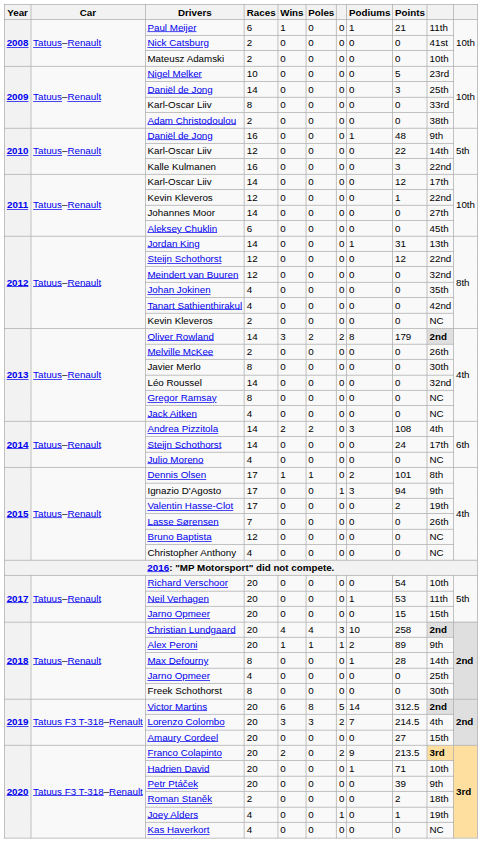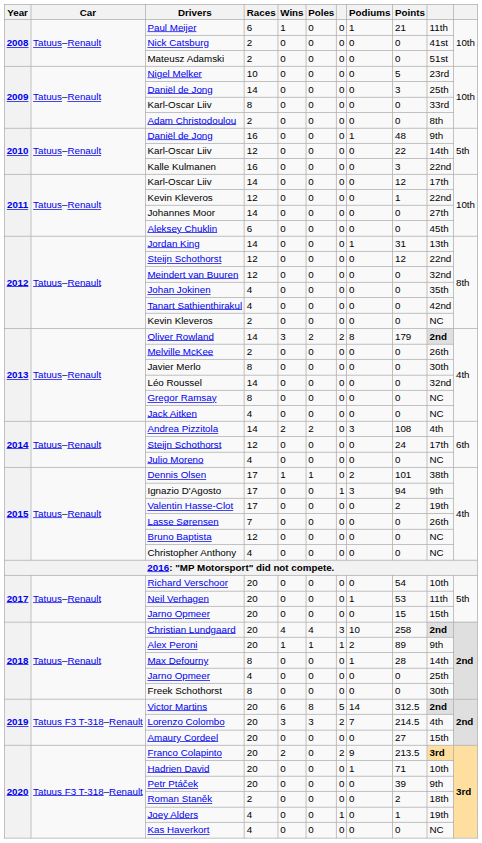 <table class="wikitable" style="font-size:85%">
 <tr>
 <th>Year</th>
 <th>Car</th>
 <th>Drivers</th>
 <th>Races</th>
 <th>Wins</th>
 <th>Poles</th>
 <th></th>
 <th>Podiums</th>
 <th>Points</th>
 <th></th>
 <th></th>
 </tr>
 <tr>
 <th rowspan=3><a href='#'>2008</a></th>
 <td rowspan=3><a href='#'>Tatuus</a>–<a href='#'>Renault</a></td>
 <td> <a href='#'>Paul Meijer</a></td>
 <td>6</td>
 <td>1</td>
 <td>0</td>
 <td>0</td>
 <td>1</td>
 <td>21</td>
 <td>11th</td>
 <td rowspan=3>10th</td>
 </tr>
 <tr>
 <td> <a href='#'>Nick Catsburg</a></td>
 <td>2</td>
 <td>0</td>
 <td>0</td>
 <td>0</td>
 <td>0</td>
 <td>0</td>
 <td>41st</td>
 </tr>
 <tr>
 <td> Mateusz Adamski</td>
 <td>2</td>
 <td>0</td>
 <td>0</td>
 <td>0</td>
 <td>0</td>
 <td>0</td>
-<td>10th</td>
+<td>51st</td>
 </tr>
 <tr>
 <th rowspan=4><a href='#'>2009</a></th>
 <td rowspan=4><a href='#'>Tatuus</a>–<a href='#'>Renault</a></td>
 <td> <a href='#'>Nigel Melker</a></td>
 <td>10</td>
 <td>0</td>
 <td>0</td>
 <td>0</td>
 <td>0</td>
 <td>5</td>
 <td>23rd</td>
 <td rowspan=4>10th</td>
 </tr>
 <tr>
 <td> <a href='#'>Daniël de Jong</a></td>
 <td>14</td>
 <td>0</td>
 <td>0</td>
 <td>0</td>
 <td>0</td>
 <td>3</td>
 <td>25th</td>
 </tr>
 <tr>
 <td> Karl-Oscar Liiv</td>
 <td>8</td>
 <td>0</td>
 <td>0</td>
 <td>0</td>
 <td>0</td>
 <td>0</td>
 <td>33rd</td>
 </tr>
 <tr>
 <td> <a href='#'>Adam Christodoulou</a></td>
 <td>2</td>
 <td>0</td>
 <td>0</td>
 <td>0</td>
 <td>0</td>
 <td>0</td>
-<td>38th</td>
+<td>8th</td>
 </tr>
 <tr>
 <th rowspan=3><a href='#'>2010</a></th>
 <td rowspan=3><a href='#'>Tatuus</a>–<a href='#'>Renault</a></td>
 <td> <a href='#'>Daniël de Jong</a></td>
 <td>16</td>
 <td>0</td>
 <td>0</td>
 <td>0</td>
 <td>1</td>
 <td>48</td>
 <td>9th</td>
 <td rowspan=3>5th</td>
 </tr>
 <tr>
 <td> Karl-Oscar Liiv</td>
 <td>12</td>
 <td>0</td>
 <td>0</td>
 <td>0</td>
 <td>0</td>
 <td>22</td>
 <td>14th</td>
 </tr>
 <tr>
 <td> Kalle Kulmanen</td>
 <td>16</td>
 <td>0</td>
 <td>0</td>
 <td>0</td>
 <td>0</td>
 <td>3</td>
 <td>22nd</td>
 </tr>
 <tr>
 <th rowspan=4><a href='#'>2011</a></th>
 <td rowspan=4><a href='#'>Tatuus</a>–<a href='#'>Renault</a></td>
 <td> Karl-Oscar Liiv</td>
 <td>14</td>
 <td>0</td>
 <td>0</td>
 <td>0</td>
 <td>0</td>
 <td>12</td>
 <td>17th</td>
 <td rowspan=4>10th</td>
 </tr>
 <tr>
 <td> Kevin Kleveros</td>
 <td>12</td>
 <td>0</td>
 <td>0</td>
 <td>0</td>
 <td>0</td>
 <td>1</td>
 <td>22nd</td>
 </tr>
 <tr>
 <td> Johannes Moor</td>
 <td>14</td>
 <td>0</td>
 <td>0</td>
 <td>0</td>
 <td>0</td>
 <td>0</td>
 <td>27th</td>
 </tr>
 <tr>
 <td> <a href='#'>Aleksey Chuklin</a></td>
 <td>6</td>
 <td>0</td>
 <td>0</td>
 <td>0</td>
 <td>0</td>
 <td>0</td>
 <td>45th</td>
 </tr>
 <tr>
 <th rowspan=6><a href='#'>2012</a></th>
 <td rowspan=6><a href='#'>Tatuus</a>–<a href='#'>Renault</a></td>
 <td> <a href='#'>Jordan King</a></td>
 <td>14</td>
 <td>0</td>
 <td>0</td>
 <td>0</td>
 <td>1</td>
 <td>31</td>
 <td>13th</td>
 <td rowspan=6>8th</td>
 </tr>
 <tr>
 <td> <a href='#'>Steijn Schothorst</a></td>
 <td>12</td>
 <td>0</td>
 <td>0</td>
 <td>0</td>
 <td>0</td>
 <td>12</td>
 <td>22nd</td>
 </tr>
 <tr>
 <td> <a href='#'>Meindert van Buuren</a></td>
 <td>12</td>
 <td>0</td>
 <td>0</td>
 <td>0</td>
 <td>0</td>
 <td>0</td>
 <td>32nd</td>
 </tr>
 <tr>
 <td> <a href='#'>Johan Jokinen</a></td>
 <td>4</td>
 <td>0</td>
 <td>0</td>
 <td>0</td>
 <td>0</td>
 <td>0</td>
 <td>35th</td>
 </tr>
 <tr>
 <td> <a href='#'>Tanart Sathienthirakul</a></td>
 <td>4</td>
 <td>0</td>
 <td>0</td>
 <td>0</td>
 <td>0</td>
 <td>0</td>
 <td>42nd</td>
 </tr>
 <tr>
 <td> Kevin Kleveros</td>
 <td>2</td>
 <td>0</td>
 <td>0</td>
 <td>0</td>
 <td>0</td>
 <td>0</td>
 <td>NC</td>
 </tr>
 <tr>
 <th rowspan=6><a href='#'>2013</a></th>
 <td rowspan=6><a href='#'>Tatuus</a>–<a href='#'>Renault</a></td>
 <td> <a href='#'>Oliver Rowland</a></td>
 <td>14</td>
 <td>3</td>
 <td>2</td>
 <td>2</td>
 <td>8</td>
 <td>179</td>
 <td style="background:#DFDFDF;"><strong>2nd</strong></td>
 <td rowspan=6>4th</td>
 </tr>
 <tr>
 <td> <a href='#'>Melville McKee</a></td>
 <td>2</td>
 <td>0</td>
 <td>0</td>
 <td>0</td>
 <td>0</td>
 <td>0</td>
 <td>26th</td>
 </tr>
 <tr>
 <td> Javier Merlo</td>
 <td>8</td>
 <td>0</td>
 <td>0</td>
 <td>0</td>
 <td>0</td>
 <td>0</td>
 <td>30th</td>
 </tr>
 <tr>
 <td> Léo Roussel</td>
 <td>14</td>
 <td>0</td>
 <td>0</td>
 <td>0</td>
 <td>0</td>
 <td>0</td>
 <td>32nd</td>
 </tr>
 <tr>
 <td> <a href='#'>Gregor Ramsay</a></td>
 <td>8</td>
 <td>0</td>
 <td>0</td>
 <td>0</td>
 <td>0</td>
 <td>0</td>
 <td>NC</td>
 </tr>
 <tr>
 <td> <a href='#'>Jack Aitken</a></td>
 <td>4</td>
 <td>0</td>
 <td>0</td>
 <td>0</td>
 <td>0</td>
 <td>0</td>
 <td>NC</td>
 </tr>
 <tr>
 <th rowspan=3><a href='#'>2014</a></th>
 <td rowspan=3><a href='#'>Tatuus</a>–<a href='#'>Renault</a></td>
 <td> <a href='#'>Andrea Pizzitola</a></td>
 <td>14</td>
 <td>2</td>
 <td>2</td>
 <td>0</td>
 <td>3</td>
 <td>108</td>
 <td>4th</td>
 <td rowspan=3>6th</td>
 </tr>
 <tr>
 <td> <a href='#'>Steijn Schothorst</a></td>
-<td>14</td>
+<td>12</td>
 <td>0</td>
 <td>0</td>
 <td>0</td>
 <td>0</td>
 <td>24</td>
 <td>17th</td>
 </tr>
 <tr>
 <td> <a href='#'>Julio Moreno</a></td>
 <td>4</td>
 <td>0</td>
 <td>0</td>
 <td>0</td>
 <td>0</td>
 <td>0</td>
 <td>NC</td>
 </tr>
 <tr>
 <th rowspan=6><a href='#'>2015</a></th>
 <td rowspan=6><a href='#'>Tatuus</a>–<a href='#'>Renault</a></td>
 <td> <a href='#'>Dennis Olsen</a></td>
 <td>17</td>
 <td>1</td>
 <td>1</td>
 <td>0</td>
 <td>2</td>
 <td>101</td>
-<td>8th</td>
+<td>38th</td>
 <td rowspan=6>4th</td>
 </tr>
 <tr>
 <td> Ignazio D'Agosto</td>
 <td>17</td>
 <td>0</td>
 <td>0</td>
 <td>1</td>
 <td>3</td>
 <td>94</td>
 <td>9th</td>
 </tr>
 <tr>
 <td> <a href='#'>Valentin Hasse-Clot</a></td>
 <td>17</td>
 <td>0</td>
 <td>0</td>
 <td>0</td>
 <td>0</td>
 <td>2</td>
 <td>19th</td>
 </tr>
 <tr>
 <td> <a href='#'>Lasse Sørensen</a></td>
 <td>7</td>
 <td>0</td>
 <td>0</td>
 <td>0</td>
 <td>0</td>
 <td>0</td>
 <td>26th</td>
 </tr>
 <tr>
 <td> <a href='#'>Bruno Baptista</a></td>
 <td>12</td>
 <td>0</td>
 <td>0</td>
 <td>0</td>
 <td>0</td>
 <td>0</td>
 <td>NC</td>
 </tr>
 <tr>
 <td> Christopher Anthony</td>
 <td>4</td>
 <td>0</td>
 <td>0</td>
 <td>0</td>
 <td>0</td>
 <td>0</td>
 <td>NC</td>
 </tr>
 <tr>
 <th colspan=11><a href='#'>2016</a>: "MP Motorsport" did not compete.</th>
 </tr>
 <tr>
 <th rowspan=3><a href='#'>2017</a></th>
 <td rowspan=3><a href='#'>Tatuus</a>–<a href='#'>Renault</a></td>
 <td> <a href='#'>Richard Verschoor</a></td>
 <td>20</td>
 <td>0</td>
 <td>0</td>
 <td>0</td>
 <td>0</td>
 <td>54</td>
 <td>10th</td>
 <td rowspan=3>5th</td>
 </tr>
 <tr>
 <td> <a href='#'>Neil Verhagen</a></td>
 <td>20</td>
 <td>0</td>
 <td>0</td>
 <td>0</td>
 <td>1</td>
 <td>53</td>
 <td>11th</td>
 </tr>
 <tr>
 <td> <a href='#'>Jarno Opmeer</a></td>
 <td>20</td>
 <td>0</td>
 <td>0</td>
 <td>0</td>
 <td>0</td>
 <td>15</td>
 <td>15th</td>
 </tr>
 <tr>
 <th rowspan=5><a href='#'>2018</a></th>
 <td rowspan=5><a href='#'>Tatuus</a>–<a href='#'>Renault</a></td>
 <td> <a href='#'>Christian Lundgaard</a></td>
 <td>20</td>
 <td>4</td>
 <td>4</td>
 <td>3</td>
 <td>10</td>
 <td>258</td>
 <td style="background:#DFDFDF;"><strong>2nd</strong></td>
 <td rowspan="5" style="background:#DFDFDF;"><strong>2nd</strong></td>
 </tr>
 <tr>
 <td> <a href='#'>Alex Peroni</a></td>
 <td>20</td>
 <td>1</td>
 <td>1</td>
 <td>1</td>
 <td>2</td>
 <td>89</td>
 <td>9th</td>
 </tr>
 <tr>
 <td> <a href='#'>Max Defourny</a></td>
 <td>8</td>
 <td>0</td>
 <td>0</td>
 <td>0</td>
 <td>1</td>
 <td>28</td>
 <td>14th</td>
 </tr>
 <tr>
 <td> <a href='#'>Jarno Opmeer</a></td>
 <td>4</td>
 <td>0</td>
 <td>0</td>
 <td>0</td>
 <td>0</td>
 <td>0</td>
 <td>25th</td>
 </tr>
 <tr>
 <td> Freek Schothorst</td>
 <td>8</td>
 <td>0</td>
 <td>0</td>
 <td>0</td>
 <td>0</td>
 <td>0</td>
 <td>30th</td>
 </tr>
 <tr>
 <th rowspan=3><a href='#'>2019</a></th>
 <td rowspan=3><a href='#'>Tatuus F3 T-318</a>–<a href='#'>Renault</a></td>
 <td> <a href='#'>Victor Martins</a></td>
 <td>20</td>
 <td>6</td>
 <td>8</td>
 <td>5</td>
 <td>14</td>
 <td>312.5</td>
 <td style="background:#DFDFDF;"><strong>2nd</strong></td>
 <td rowspan=3 style="background:#DFDFDF;"><strong>2nd</strong></td>
 </tr>
 <tr>
 <td> <a href='#'>Lorenzo Colombo</a></td>
 <td>20</td>
 <td>3</td>
 <td>3</td>
 <td>2</td>
 <td>7</td>
 <td>214.5</td>
 <td>4th</td>
 </tr>
 <tr>
 <td> <a href='#'>Amaury Cordeel</a></td>
 <td>20</td>
 <td>0</td>
 <td>0</td>
 <td>0</td>
 <td>0</td>
 <td>27</td>
 <td>15th</td>
 </tr>
 <tr>
 <th rowspan="6"><a href='#'>2020</a></th>
 <td rowspan="6"><a href='#'>Tatuus F3 T-318</a>–<a href='#'>Renault</a></td>
 <td> <a href='#'>Franco Colapinto</a></td>
 <td>20</td>
 <td>2</td>
 <td>0</td>
 <td>2</td>
 <td>9</td>
 <td>213.5</td>
 <td style="background:#FFDF9F;"><strong>3rd</strong></td>
 <td rowspan="6" style="background:#FFDF9F;"><strong>3rd</strong></td>
 </tr>
 <tr>
 <td> <a href='#'>Hadrien David</a></td>
 <td>20</td>
 <td>0</td>
 <td>0</td>
 <td>0</td>
 <td>1</td>
 <td>71</td>
 <td>10th</td>
 </tr>
 <tr>
 <td> <a href='#'>Petr Ptáček</a></td>
 <td>20</td>
 <td>0</td>
 <td>0</td>
 <td>0</td>
 <td>0</td>
 <td>39</td>
 <td>9th</td>
 </tr>
 <tr>
 <td> <a href='#'>Roman Staněk</a></td>
 <td>2</td>
 <td>0</td>
 <td>0</td>
 <td>0</td>
 <td>0</td>
 <td>2</td>
 <td>18th</td>
 </tr>
 <tr>
 <td> <a href='#'>Joey Alders</a></td>
 <td>4</td>
 <td>0</td>
 <td>0</td>
 <td>1</td>
 <td>0</td>
 <td>1</td>
 <td>19th</td>
 </tr>
 <tr>
 <td> <a href='#'>Kas Haverkort</a></td>
 <td>4</td>
 <td>0</td>
 <td>0</td>
 <td>0</td>
 <td>0</td>
 <td>0</td>
 <td>NC</td>
 </tr>
 </table>
